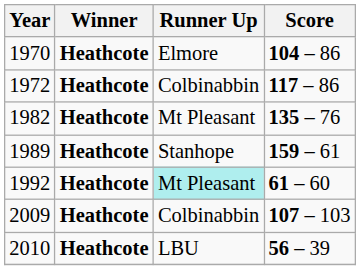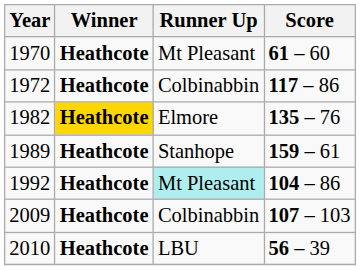 <table class="wikitable">
 <tr>
 <th>Year</th>
 <th>Winner</th>
 <th>Runner Up</th>
 <th>Score</th>
 </tr>
 <tr>
 <td>1970</td>
 <td><strong>Heathcote</strong></td>
-<td>Elmore</td>
-<td><strong>104</strong> – 86</td>
+<td>Mt Pleasant</td>
+<td><strong>61</strong> – 60</td>
 </tr>
 <tr>
 <td>1972</td>
 <td><strong>Heathcote</strong></td>
 <td>Colbinabbin</td>
 <td><strong>117</strong> – 86</td>
 </tr>
 <tr>
 <td>1982</td>
-<td><strong>Heathcote</strong></td>
-<td>Mt Pleasant</td>
+<td style="background: gold;"><strong>Heathcote</strong></td>
+<td>Elmore</td>
 <td><strong>135</strong> – 76</td>
 </tr>
 <tr>
 <td>1989</td>
 <td><strong>Heathcote</strong></td>
 <td>Stanhope</td>
 <td><strong>159</strong> – 61</td>
 </tr>
 <tr>
 <td>1992</td>
 <td><strong>Heathcote</strong></td>
 <td style="background: paleturquoise;">Mt Pleasant</td>
-<td><strong>61</strong> – 60</td>
+<td><strong>104</strong> – 86</td>
 </tr>
 <tr>
 <td>2009</td>
 <td><strong>Heathcote</strong></td>
 <td>Colbinabbin</td>
 <td><strong>107</strong> – 103</td>
 </tr>
 <tr>
 <td>2010</td>
 <td><strong>Heathcote</strong></td>
 <td>LBU</td>
 <td><strong>56</strong> – 39</td>
 </tr>
 <tr>
 </tr>
 </table>
